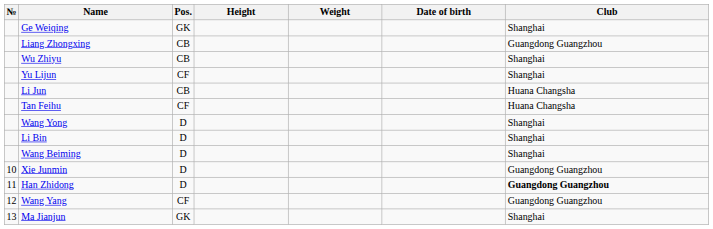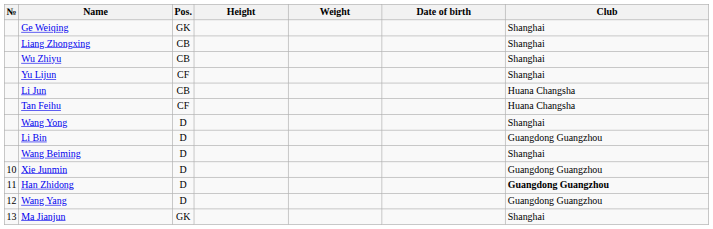 <table class="wikitable sortable" style="font-size:100%; text-align:center;">
 <tr>
 <th>№</th>
 <th style="width:15em;text-align:center;">Name</th>
 <th>Pos.</th>
 <th style="width:9em">Height</th>
 <th style="width:9em">Weight</th>
 <th style="width:12em">Date of birth</th>
 <th style="width:20em">Club</th>
 </tr>
 <tr>
 <td></td>
 <td style="text-align:left;"><a href='#'>Ge Weiqing</a></td>
 <td>GK</td>
 <td></td>
 <td></td>
 <td style="text-align:right;"></td>
 <td style="text-align:left;"> Shanghai</td>
 </tr>
 <tr>
 <td></td>
 <td style="text-align:left;"><a href='#'>Liang Zhongxing</a></td>
 <td>CB</td>
 <td></td>
 <td></td>
 <td style="text-align:right;"></td>
-<td style="text-align:left;"> Guangdong Guangzhou</td>
+<td style="text-align:left;"> Shanghai</td>
 </tr>
 <tr>
 <td></td>
 <td style="text-align:left;"><a href='#'>Wu Zhiyu</a></td>
 <td>CB</td>
 <td></td>
 <td></td>
 <td style="text-align:right;"></td>
 <td style="text-align:left;"> Shanghai</td>
 </tr>
 <tr>
 <td></td>
 <td style="text-align:left;"><a href='#'>Yu Lijun</a></td>
 <td>CF</td>
 <td></td>
 <td></td>
 <td style="text-align:right;"></td>
 <td style="text-align:left;"> Shanghai</td>
 </tr>
 <tr>
 <td></td>
 <td style="text-align:left;"><a href='#'>Li Jun</a></td>
 <td>CB</td>
 <td></td>
 <td></td>
 <td style="text-align:right;"></td>
 <td style="text-align:left;"> Huana Changsha</td>
 </tr>
 <tr>
 <td></td>
 <td style="text-align:left;"><a href='#'>Tan Feihu</a></td>
 <td>CF</td>
 <td></td>
 <td></td>
 <td style="text-align:right;"></td>
 <td style="text-align:left;"> Huana Changsha</td>
 </tr>
 <tr>
 <td></td>
 <td style="text-align:left;"><a href='#'>Wang Yong</a></td>
 <td>D</td>
 <td></td>
 <td></td>
 <td style="text-align:right;"></td>
 <td style="text-align:left;"> Shanghai</td>
 </tr>
 <tr>
 <td></td>
 <td style="text-align:left;"><a href='#'>Li Bin</a></td>
 <td>D</td>
 <td></td>
 <td></td>
 <td style="text-align:right;"></td>
-<td style="text-align:left;"> Shanghai</td>
+<td style="text-align:left;"> Guangdong Guangzhou</td>
 </tr>
 <tr>
 <td></td>
 <td style="text-align:left;"><a href='#'>Wang Beiming</a></td>
 <td>D</td>
 <td></td>
 <td></td>
 <td style="text-align:right;"></td>
 <td style="text-align:left;"> Shanghai</td>
 </tr>
 <tr>
 <td>10</td>
 <td style="text-align:left;"><a href='#'>Xie Junmin</a></td>
 <td>D</td>
 <td></td>
 <td></td>
 <td style="text-align:right;"></td>
 <td style="text-align:left;"> Guangdong Guangzhou</td>
 </tr>
 <tr>
 <td>11</td>
 <td style="text-align:left;"><a href='#'>Han Zhidong</a></td>
 <td>D</td>
 <td></td>
 <td></td>
 <td style="text-align:right;"></td>
 <td style="text-align:left;"><strong> Guangdong Guangzhou</strong></td>
 </tr>
 <tr>
 <td>12</td>
 <td style="text-align:left;"><a href='#'>Wang Yang</a></td>
-<td>CF</td>
+<td>D</td>
 <td></td>
 <td></td>
 <td style="text-align:right;"></td>
 <td style="text-align:left;"> Guangdong Guangzhou</td>
 </tr>
 <tr>
 <td>13</td>
 <td style="text-align:left;"><a href='#'>Ma Jianjun</a></td>
 <td>GK</td>
 <td></td>
 <td></td>
 <td style="text-align:right;"></td>
 <td style="text-align:left;"> Shanghai</td>
 </tr>
 </table>
